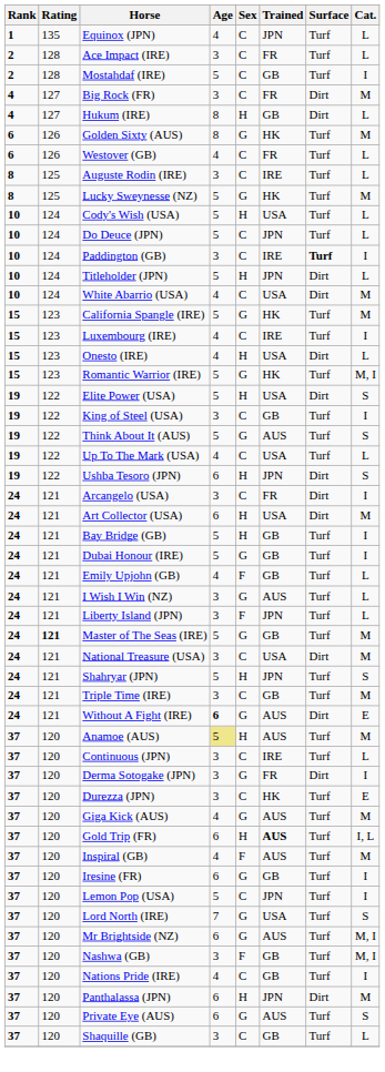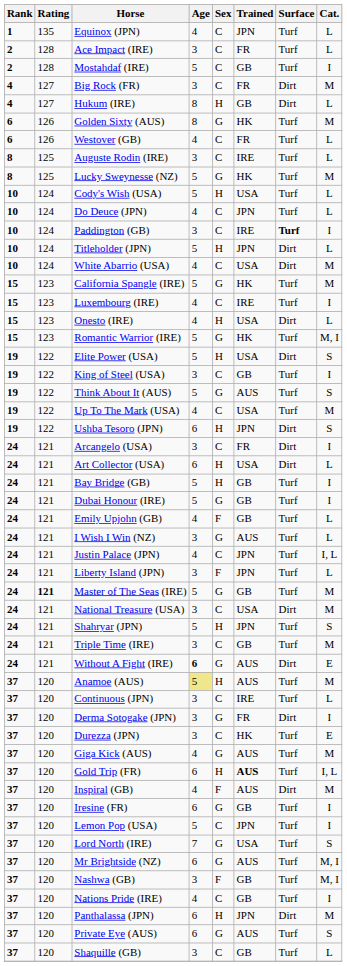 <table class="wikitable sortable" style="font-size:90%">
 <tr style="background:tan; text-align:center;">
 <th><strong>Rank</strong><br></th>
 <th><strong>Rating</strong><br></th>
 <th><strong>Horse</strong><br></th>
 <th><strong>Age</strong><br></th>
 <th><strong>Sex</strong><br></th>
 <th><strong>Trained</strong><br></th>
 <th><strong>Surface</strong><br></th>
 <th><strong>Cat.</strong><br></th>
 </tr>
 <tr>
 <td><strong>1</strong></td>
 <td>135</td>
 <td><a href='#'>Equinox</a> (JPN)</td>
 <td>4</td>
 <td>C</td>
 <td>JPN</td>
 <td>Turf</td>
 <td align=center>L</td>
 </tr>
 <tr>
 <td><strong>2</strong></td>
 <td>128</td>
 <td><a href='#'>Ace Impact</a> (IRE)</td>
 <td>3</td>
 <td>C</td>
 <td>FR</td>
 <td>Turf</td>
 <td align=center>L</td>
 </tr>
 <tr>
 <td><strong>2</strong></td>
 <td>128</td>
 <td><a href='#'>Mostahdaf</a> (IRE)</td>
 <td>5</td>
 <td>C</td>
 <td>GB</td>
 <td>Turf</td>
 <td align=center>I</td>
 </tr>
 <tr>
 <td><strong>4</strong></td>
 <td>127</td>
 <td><a href='#'>Big Rock</a> (FR)</td>
 <td>3</td>
 <td>C</td>
 <td>FR</td>
 <td>Dirt</td>
 <td align=center>M</td>
 </tr>
 <tr>
 <td><strong>4</strong></td>
 <td>127</td>
 <td><a href='#'>Hukum</a> (IRE)</td>
 <td>8</td>
 <td>H</td>
 <td>GB</td>
 <td>Dirt</td>
 <td align=center>L</td>
 </tr>
 <tr>
 <td><strong>6</strong></td>
 <td>126</td>
 <td><a href='#'>Golden Sixty</a> (AUS)</td>
 <td>8</td>
 <td>G</td>
 <td>HK</td>
 <td>Turf</td>
 <td align=center>M</td>
 </tr>
 <tr>
 <td><strong>6</strong></td>
 <td>126</td>
 <td><a href='#'>Westover</a> (GB)</td>
 <td>4</td>
 <td>C</td>
 <td>FR</td>
 <td>Turf</td>
 <td align=center>L</td>
 </tr>
 <tr>
 <td><strong>8</strong></td>
 <td>125</td>
 <td><a href='#'>Auguste Rodin</a> (IRE)</td>
 <td>3</td>
 <td>C</td>
 <td>IRE</td>
 <td>Turf</td>
 <td align=center>L</td>
 </tr>
 <tr>
 <td><strong>8</strong></td>
 <td>125</td>
 <td><a href='#'>Lucky Sweynesse</a> (NZ)</td>
 <td>5</td>
 <td>G</td>
 <td>HK</td>
 <td>Turf</td>
 <td align=center>M</td>
 </tr>
 <tr>
 <td><strong>10</strong></td>
 <td>124</td>
 <td><a href='#'>Cody's Wish</a> (USA)</td>
 <td>5</td>
 <td>H</td>
 <td>USA</td>
 <td>Turf</td>
 <td align=center>L</td>
 </tr>
 <tr>
 <td><strong>10</strong></td>
 <td>124</td>
 <td><a href='#'>Do Deuce</a> (JPN)</td>
-<td>5</td>
+<td>4</td>
 <td>C</td>
 <td>JPN</td>
 <td>Turf</td>
 <td align=center>L</td>
 </tr>
 <tr>
 <td><strong>10</strong></td>
 <td>124</td>
 <td><a href='#'>Paddington</a> (GB)</td>
 <td>3</td>
 <td>C</td>
 <td>IRE</td>
 <td><strong>Turf</strong></td>
 <td align=center>I</td>
 </tr>
 <tr>
 <td><strong>10</strong></td>
 <td>124</td>
 <td><a href='#'>Titleholder</a> (JPN)</td>
 <td>5</td>
 <td>H</td>
 <td>JPN</td>
 <td>Dirt</td>
 <td align=center>L</td>
 </tr>
 <tr>
 <td><strong>10</strong></td>
 <td>124</td>
 <td><a href='#'>White Abarrio</a> (USA)</td>
 <td>4</td>
 <td>C</td>
 <td>USA</td>
 <td>Dirt</td>
 <td align=center>M</td>
 </tr>
 <tr>
 <td><strong>15</strong></td>
 <td>123</td>
 <td><a href='#'>California Spangle</a> (IRE)</td>
 <td>5</td>
 <td>G</td>
 <td>HK</td>
 <td>Turf</td>
 <td align=center>M</td>
 </tr>
 <tr>
 <td><strong>15</strong></td>
 <td>123</td>
 <td><a href='#'>Luxembourg</a> (IRE)</td>
 <td>4</td>
 <td>C</td>
 <td>IRE</td>
 <td>Turf</td>
 <td align=center>I</td>
 </tr>
 <tr>
 <td><strong>15</strong></td>
 <td>123</td>
 <td><a href='#'>Onesto</a> (IRE)</td>
 <td>4</td>
 <td>H</td>
 <td>USA</td>
 <td>Dirt</td>
 <td align=center>L</td>
 </tr>
 <tr>
 <td><strong>15</strong></td>
 <td>123</td>
 <td><a href='#'>Romantic Warrior</a> (IRE)</td>
 <td>5</td>
 <td>G</td>
 <td>HK</td>
 <td>Turf</td>
 <td align=center>M, I</td>
 </tr>
 <tr>
 <td><strong>19</strong></td>
 <td>122</td>
 <td><a href='#'>Elite Power</a> (USA)</td>
 <td>5</td>
 <td>H</td>
 <td>USA</td>
 <td>Dirt</td>
 <td align=center>S</td>
 </tr>
 <tr>
 <td><strong>19</strong></td>
 <td>122</td>
 <td><a href='#'>King of Steel</a> (USA)</td>
 <td>3</td>
 <td>C</td>
 <td>GB</td>
 <td>Turf</td>
 <td align=center>I</td>
 </tr>
 <tr>
 <td><strong>19</strong></td>
 <td>122</td>
 <td><a href='#'>Think About It</a> (AUS)</td>
 <td>5</td>
 <td>G</td>
 <td>AUS</td>
 <td>Turf</td>
 <td align=center>S</td>
 </tr>
 <tr>
 <td><strong>19</strong></td>
 <td>122</td>
 <td><a href='#'>Up To The Mark</a> (USA)</td>
 <td>4</td>
 <td>C</td>
 <td>USA</td>
 <td>Turf</td>
-<td align=center>L</td>
+<td align=center>M</td>
 </tr>
 <tr>
 <td><strong>19</strong></td>
 <td>122</td>
 <td><a href='#'>Ushba Tesoro</a> (JPN)</td>
 <td>6</td>
 <td>H</td>
 <td>JPN</td>
 <td>Dirt</td>
 <td align=center>S</td>
 </tr>
 <tr>
 <td><strong>24</strong></td>
 <td>121</td>
 <td><a href='#'>Arcangelo</a> (USA)</td>
 <td>3</td>
 <td>C</td>
 <td>FR</td>
 <td>Dirt</td>
 <td align=center>I</td>
 </tr>
 <tr>
 <td><strong>24</strong></td>
 <td>121</td>
 <td><a href='#'>Art Collector</a> (USA)</td>
 <td>6</td>
 <td>H</td>
 <td>USA</td>
 <td>Dirt</td>
-<td align=center>M</td>
+<td align=center>L</td>
 </tr>
 <tr>
 <td><strong>24</strong></td>
 <td>121</td>
 <td><a href='#'>Bay Bridge</a> (GB)</td>
 <td>5</td>
 <td>H</td>
 <td>GB</td>
 <td>Turf</td>
 <td align=center>I</td>
 </tr>
 <tr>
 <td><strong>24</strong></td>
 <td>121</td>
 <td><a href='#'>Dubai Honour</a> (IRE)</td>
 <td>5</td>
 <td>G</td>
 <td>GB</td>
 <td>Turf</td>
 <td align=center>I</td>
 </tr>
 <tr>
 <td><strong>24</strong></td>
 <td>121</td>
 <td><a href='#'>Emily Upjohn</a> (GB)</td>
 <td>4</td>
 <td>F</td>
 <td>GB</td>
 <td>Turf</td>
 <td align=center>L</td>
 </tr>
 <tr>
 <td><strong>24</strong></td>
 <td>121</td>
 <td><a href='#'>I Wish I Win</a> (NZ)</td>
 <td>3</td>
 <td>G</td>
 <td>AUS</td>
 <td>Turf</td>
 <td align=center>L</td>
+</tr>
+<tr>
+<td><strong>24</strong></td>
+<td>121</td>
+<td><a href='#'>Justin Palace</a> (JPN)</td>
+<td>4</td>
+<td>C</td>
+<td>JPN</td>
+<td>Turf</td>
+<td align=center>I, L</td>
 </tr>
 <tr>
 <td><strong>24</strong></td>
 <td>121</td>
 <td><a href='#'>Liberty Island</a> (JPN)</td>
 <td>3</td>
 <td>F</td>
 <td>JPN</td>
 <td>Turf</td>
 <td align=center>L</td>
 </tr>
 <tr>
 <td><strong>24</strong></td>
 <td><strong>121</strong></td>
 <td><a href='#'>Master of The Seas</a> (IRE)</td>
 <td>5</td>
 <td>G</td>
 <td>GB</td>
 <td>Turf</td>
 <td align=center>M</td>
 </tr>
 <tr>
 <td><strong>24</strong></td>
 <td>121</td>
 <td><a href='#'>National Treasure</a> (USA)</td>
 <td>3</td>
 <td>C</td>
 <td>USA</td>
 <td>Dirt</td>
 <td align=center>M</td>
 </tr>
 <tr>
 <td><strong>24</strong></td>
 <td>121</td>
 <td><a href='#'>Shahryar</a> (JPN)</td>
 <td>5</td>
 <td>H</td>
 <td>JPN</td>
 <td>Turf</td>
 <td align=center>S</td>
 </tr>
 <tr>
 <td><strong>24</strong></td>
 <td>121</td>
 <td><a href='#'>Triple Time</a> (IRE)</td>
 <td>3</td>
 <td>C</td>
 <td>GB</td>
 <td>Turf</td>
 <td align=center>M</td>
 </tr>
 <tr>
 <td><strong>24</strong></td>
 <td>121</td>
 <td><a href='#'>Without A Fight</a> (IRE)</td>
 <td><strong>6</strong></td>
 <td>G</td>
 <td>AUS</td>
 <td>Dirt</td>
 <td align=center>E</td>
 </tr>
 <tr>
 <td><strong>37</strong></td>
 <td>120</td>
 <td><a href='#'>Anamoe</a> (AUS)</td>
 <td style="background: khaki;">5</td>
 <td>H</td>
 <td>AUS</td>
 <td>Turf</td>
 <td align=center>M</td>
 </tr>
 <tr>
 <td><strong>37</strong></td>
 <td>120</td>
 <td><a href='#'>Continuous</a> (JPN)</td>
 <td>3</td>
 <td>C</td>
 <td>IRE</td>
 <td>Turf</td>
 <td align=center>L</td>
 </tr>
 <tr>
 <td><strong>37</strong></td>
 <td>120</td>
 <td><a href='#'>Derma Sotogake</a> (JPN)</td>
 <td>3</td>
 <td>G</td>
 <td>FR</td>
 <td>Dirt</td>
 <td align=center>I</td>
 </tr>
 <tr>
 <td><strong>37</strong></td>
 <td>120</td>
 <td><a href='#'>Durezza</a> (JPN)</td>
 <td>3</td>
 <td>C</td>
 <td>HK</td>
 <td>Turf</td>
 <td align=center>E</td>
 </tr>
 <tr>
 <td><strong>37</strong></td>
 <td>120</td>
 <td><a href='#'>Giga Kick</a> (AUS)</td>
 <td>4</td>
 <td>G</td>
 <td>AUS</td>
 <td>Turf</td>
 <td align=center>M</td>
 </tr>
 <tr>
 <td><strong>37</strong></td>
 <td>120</td>
 <td><a href='#'>Gold Trip</a> (FR)</td>
 <td>6</td>
 <td>H</td>
 <td><strong>AUS</strong></td>
 <td>Turf</td>
 <td align=center>I, L</td>
 </tr>
 <tr>
 <td><strong>37</strong></td>
 <td>120</td>
 <td><a href='#'>Inspiral</a> (GB)</td>
 <td>4</td>
 <td>F</td>
 <td>AUS</td>
-<td>Turf</td>
+<td>Dirt</td>
 <td align=center>M</td>
 </tr>
 <tr>
 <td><strong>37</strong></td>
 <td>120</td>
 <td><a href='#'>Iresine</a> (FR)</td>
 <td>6</td>
 <td>G</td>
 <td>GB</td>
 <td>Turf</td>
 <td align=center>I</td>
 </tr>
 <tr>
 <td><strong>37</strong></td>
 <td>120</td>
 <td><a href='#'>Lemon Pop</a> (USA)</td>
 <td>5</td>
 <td>C</td>
 <td>JPN</td>
 <td>Turf</td>
 <td align=center>I</td>
 </tr>
 <tr>
 <td><strong>37</strong></td>
 <td>120</td>
 <td><a href='#'>Lord North</a> (IRE)</td>
 <td>7</td>
 <td>G</td>
 <td>USA</td>
 <td>Turf</td>
 <td align=center>S</td>
 </tr>
 <tr>
 <td><strong>37</strong></td>
 <td>120</td>
 <td><a href='#'>Mr Brightside</a> (NZ)</td>
 <td>6</td>
 <td>G</td>
 <td>AUS</td>
 <td>Turf</td>
 <td align=center>M, I</td>
 </tr>
 <tr>
 <td><strong>37</strong></td>
 <td>120</td>
 <td><a href='#'>Nashwa</a> (GB)</td>
 <td>3</td>
 <td>F</td>
 <td>GB</td>
 <td>Turf</td>
 <td align=center>M, I</td>
 </tr>
 <tr>
 <td><strong>37</strong></td>
 <td>120</td>
 <td><a href='#'>Nations Pride</a> (IRE)</td>
 <td>4</td>
 <td>C</td>
 <td>GB</td>
 <td>Turf</td>
 <td align=center>I</td>
 </tr>
 <tr>
 <td><strong>37</strong></td>
 <td>120</td>
 <td><a href='#'>Panthalassa</a> (JPN)</td>
 <td>6</td>
 <td>H</td>
 <td>JPN</td>
 <td>Dirt</td>
 <td align=center>M</td>
 </tr>
 <tr>
 <td><strong>37</strong></td>
 <td>120</td>
 <td><a href='#'>Private Eye</a> (AUS)</td>
 <td>6</td>
 <td>G</td>
 <td>AUS</td>
 <td>Turf</td>
 <td align=center>S</td>
 </tr>
 <tr>
 <td><strong>37</strong></td>
 <td>120</td>
 <td><a href='#'>Shaquille</a> (GB)</td>
 <td>3</td>
 <td>C</td>
 <td>GB</td>
 <td>Turf</td>
 <td align=center>L</td>
 </tr>
 <tr>
 </tr>
 </table>
